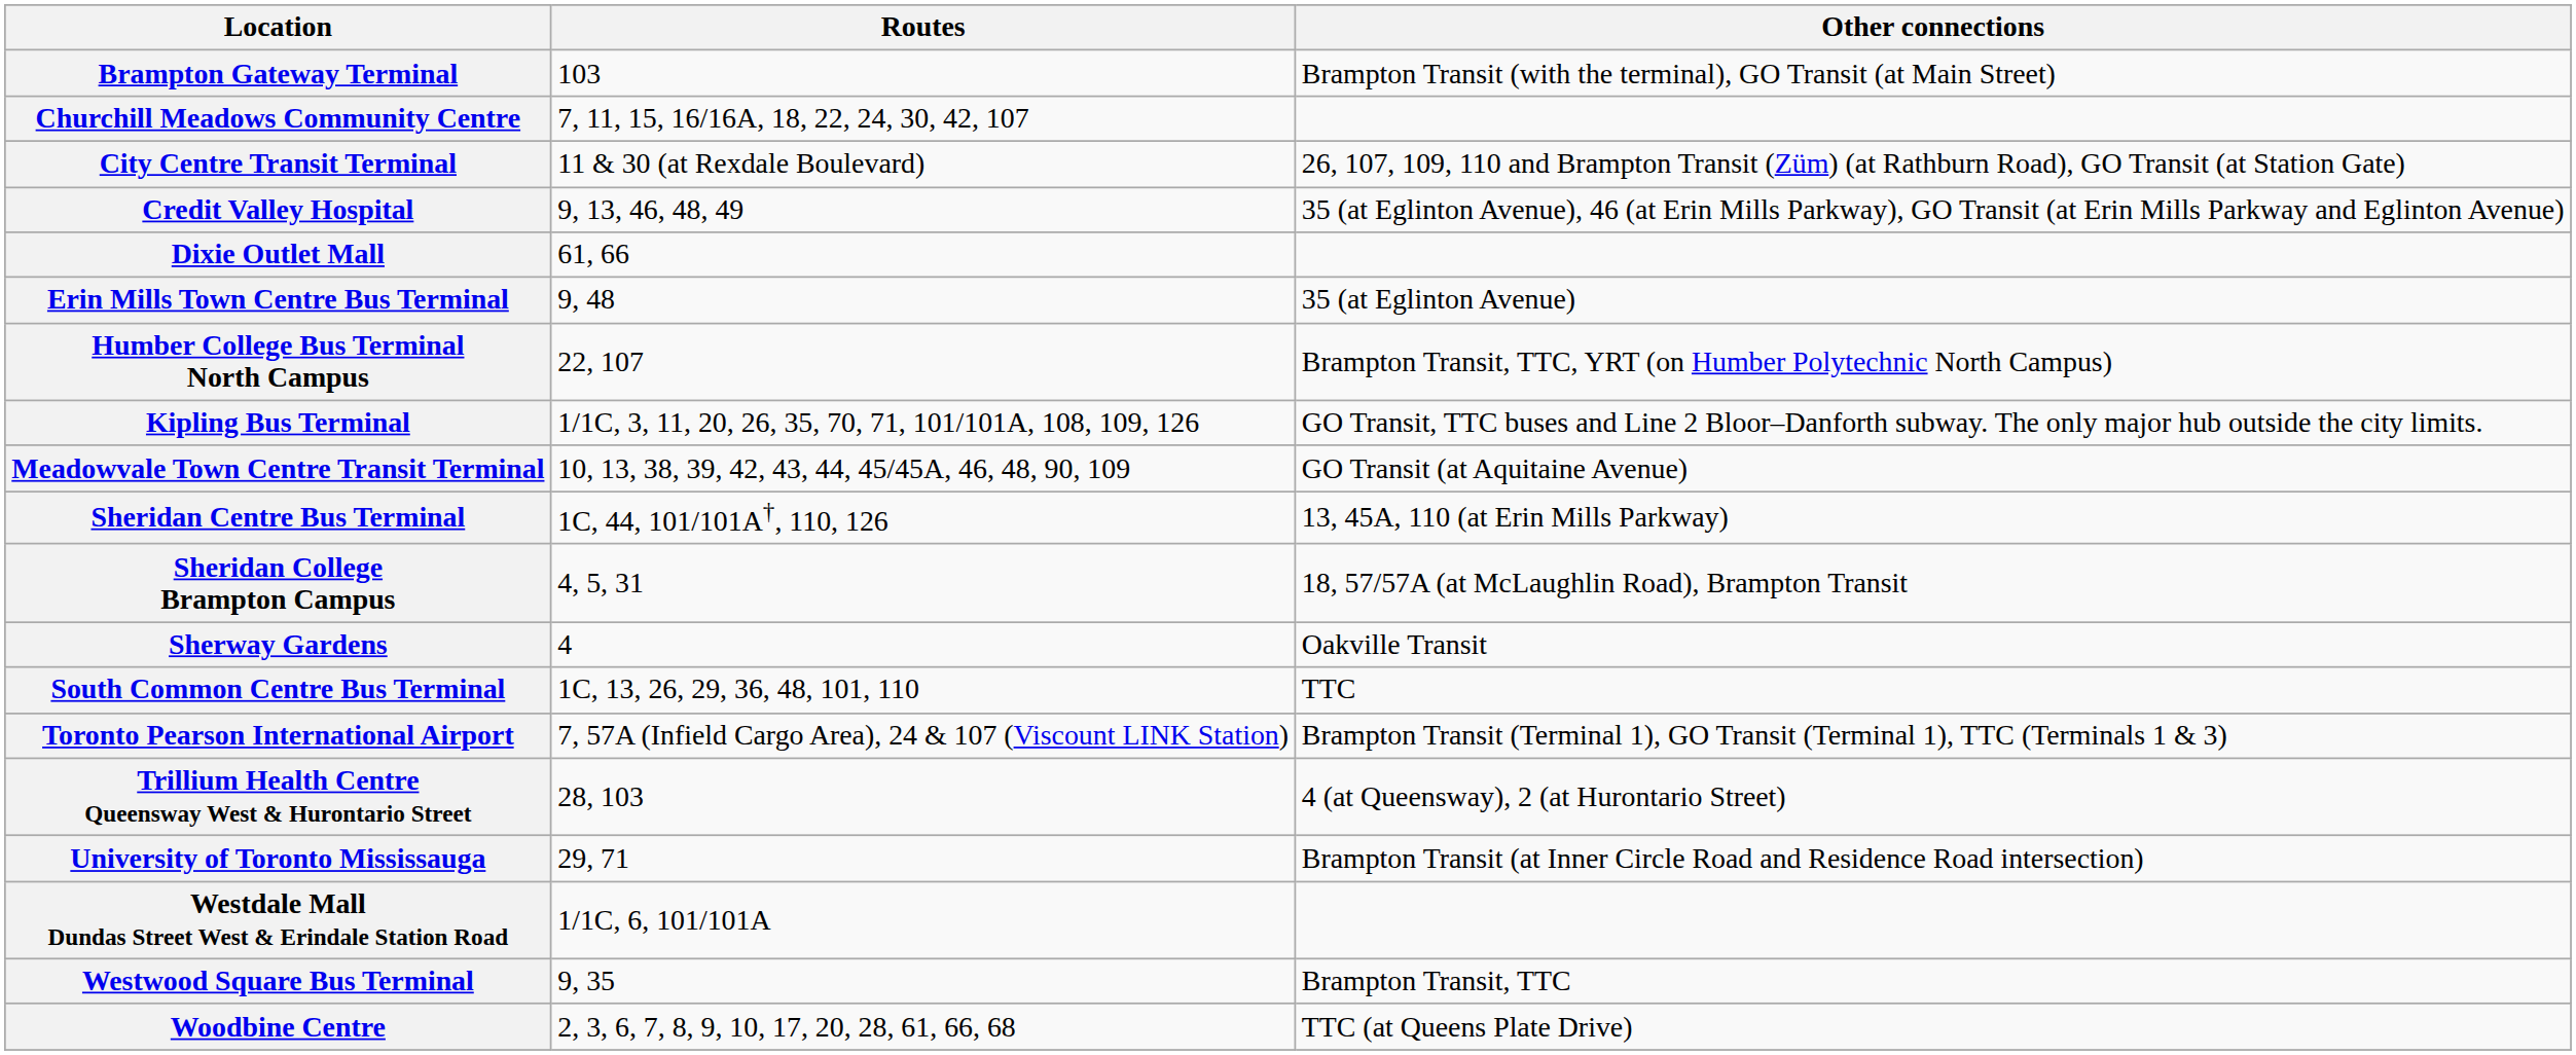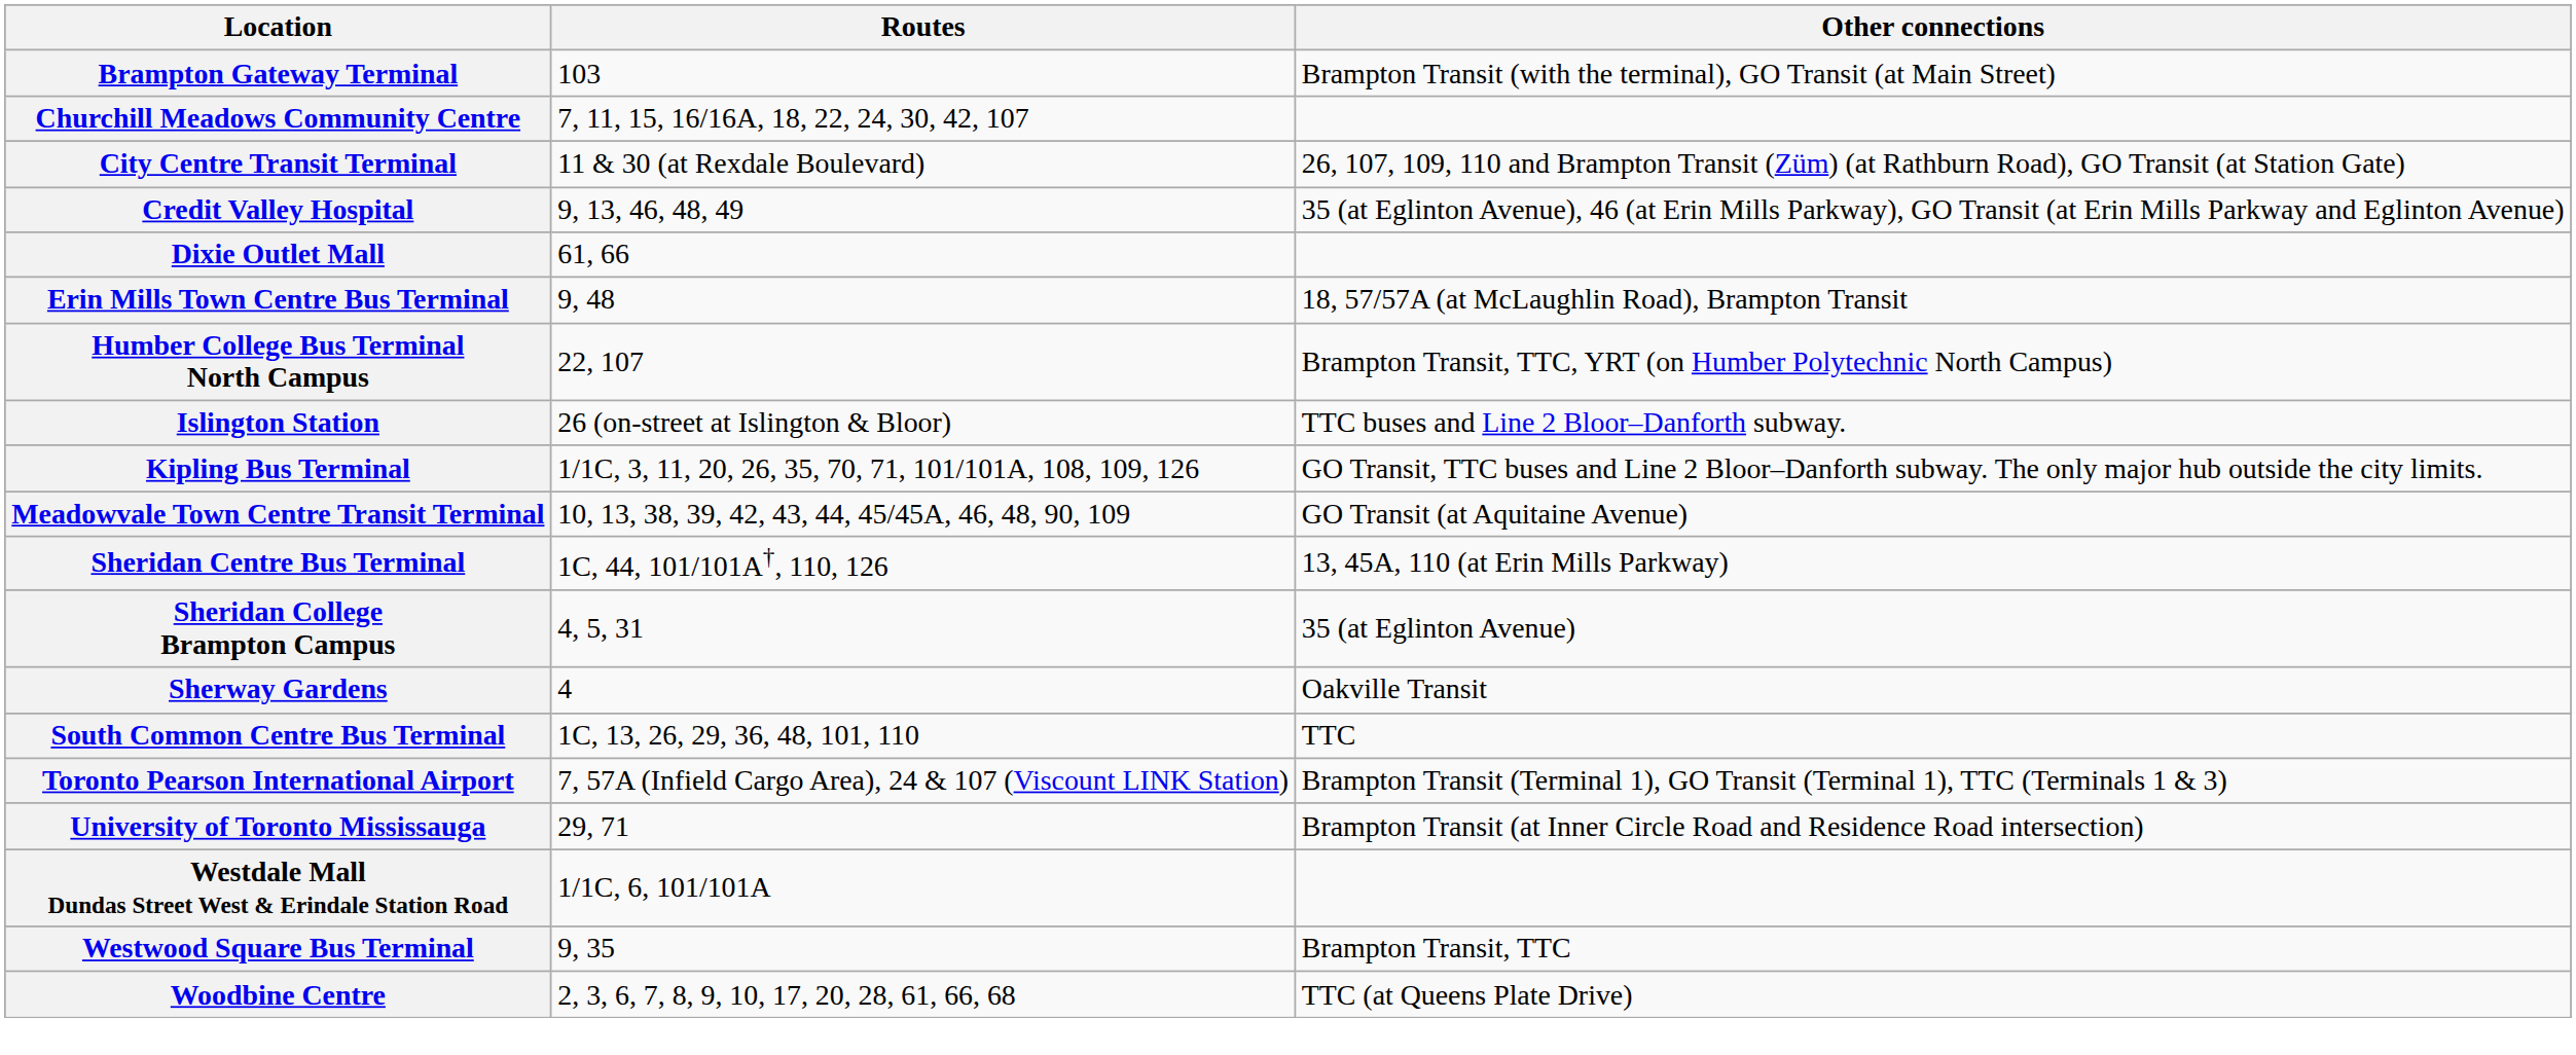 <table class="wikitable">
 <tr>
 <th>Location</th>
 <th>Routes</th>
 <th>Other connections</th>
 </tr>
 <tr>
 <th><a href='#'>Brampton Gateway Terminal</a></th>
 <td>103</td>
 <td>Brampton Transit (with the terminal), GO Transit (at Main Street)</td>
 </tr>
 <tr>
 <th><a href='#'>Churchill Meadows Community Centre</a></th>
 <td>7, 11, 15, 16/16A, 18, 22, 24, 30, 42, 107</td>
 <td></td>
 </tr>
 <tr>
 <th><a href='#'>City Centre Transit Terminal</a></th>
 <td>11 & 30 (at Rexdale Boulevard)</td>
 <td>26, 107, 109, 110 and Brampton Transit (<a href='#'>Züm</a>) (at Rathburn Road), GO Transit (at Station Gate)</td>
 </tr>
 <tr>
 <th><a href='#'>Credit Valley Hospital</a></th>
 <td>9, 13, 46, 48, 49</td>
 <td>35 (at Eglinton Avenue), 46 (at Erin Mills Parkway), GO Transit (at Erin Mills Parkway and Eglinton Avenue)</td>
 </tr>
 <tr>
 <th><a href='#'>Dixie Outlet Mall</a></th>
 <td>61, 66</td>
 <td></td>
 </tr>
 <tr>
 <th><a href='#'>Erin Mills Town Centre Bus Terminal</a></th>
 <td>9, 48</td>
-<td>35 (at Eglinton Avenue)</td>
+<td>18, 57/57A (at McLaughlin Road), Brampton Transit</td>
 </tr>
 <tr>
 <th><a href='#'>Humber College Bus Terminal</a><br><span>North Campus</span></th>
 <td>22, 107</td>
 <td>Brampton Transit, TTC, YRT (on <a href='#'>Humber Polytechnic</a> North Campus)</td>
+</tr>
+<tr>
+<th><a href='#'>Islington Station</a></th>
+<td>26 (on-street at Islington & Bloor)</td>
+<td>TTC buses and <a href='#'>Line 2 Bloor–Danforth</a> subway.</td>
 </tr>
 <tr>
 <th><a href='#'>Kipling Bus Terminal</a></th>
 <td>1/1C, 3, 11, 20, 26, 35, 70, 71, 101/101A, 108, 109, 126</td>
 <td>GO Transit, TTC buses and Line 2 Bloor–Danforth subway. The only major hub outside the city limits.</td>
 </tr>
 <tr>
 <th><a href='#'>Meadowvale Town Centre Transit Terminal</a></th>
 <td>10, 13, 38, 39, 42, 43, 44, 45/45A, 46, 48, 90, 109</td>
 <td>GO Transit (at Aquitaine Avenue)</td>
 </tr>
 <tr>
 <th><a href='#'>Sheridan Centre Bus Terminal</a></th>
 <td>1C, 44, 101/101A<sup>†</sup>, 110, 126</td>
 <td>13, 45A, 110 (at Erin Mills Parkway)</td>
 </tr>
 <tr>
 <th><a href='#'>Sheridan College</a><br><span>Brampton Campus</span></th>
 <td>4, 5, 31</td>
-<td>18, 57/57A (at McLaughlin Road), Brampton Transit</td>
+<td>35 (at Eglinton Avenue)</td>
 </tr>
 <tr>
 <th><a href='#'>Sherway Gardens</a></th>
 <td>4</td>
 <td>Oakville Transit</td>
 </tr>
 <tr>
 <th><a href='#'>South Common Centre Bus Terminal</a></th>
 <td>1C, 13, 26, 29, 36, 48, 101, 110</td>
 <td>TTC</td>
 </tr>
 <tr>
 <th><a href='#'>Toronto Pearson International Airport</a></th>
 <td>7, 57A (Infield Cargo Area), 24 & 107 (<a href='#'>Viscount LINK Station</a>)</td>
 <td>Brampton Transit (Terminal 1), GO Transit (Terminal 1), TTC (Terminals 1 & 3)</td>
-</tr>
-<tr>
-<th><a href='#'>Trillium Health Centre</a><br><span><small>Queensway West & Hurontario Street</small></span></th>
-<td>28, 103</td>
-<td>4 (at Queensway), 2 (at Hurontario Street)</td>
 </tr>
 <tr>
 <th><a href='#'>University of Toronto Mississauga</a></th>
 <td>29, 71</td>
 <td>Brampton Transit (at Inner Circle Road and Residence Road intersection)</td>
 </tr>
 <tr>
 <th>Westdale Mall<br><span><small>Dundas Street West & Erindale Station Road</small></span></th>
 <td>1/1C, 6, 101/101A</td>
 <td></td>
 </tr>
 <tr>
 <th><a href='#'>Westwood Square Bus Terminal</a></th>
 <td>9, 35</td>
 <td>Brampton Transit, TTC</td>
 </tr>
 <tr>
 <th><a href='#'>Woodbine Centre</a></th>
 <td>2, 3, 6, 7, 8, 9, 10, 17, 20, 28, 61, 66, 68</td>
 <td>TTC (at Queens Plate Drive)</td>
 </tr>
 </table>
